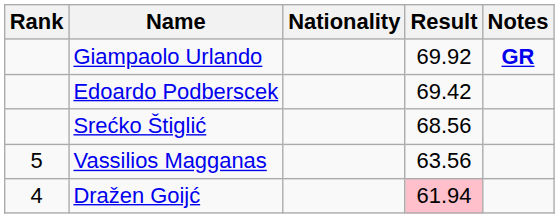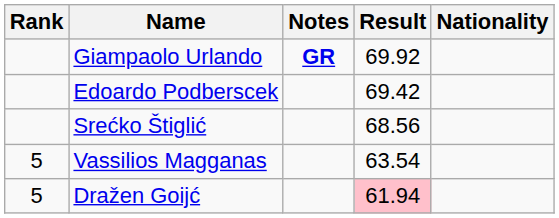 <table class="wikitable sortable" style="text-align:center">
 <tr>
 <th>Rank</th>
 <th>Name</th>
+<th>Notes</th>
+<th>Result</th>
 <th>Nationality</th>
-<th>Result</th>
-<th>Notes</th>
 </tr>
 <tr>
 <td></td>
 <td align=left><a href='#'>Giampaolo Urlando</a></td>
+<td><strong><a href='#'>GR</a></strong></td>
+<td>69.92</td>
 <td align=left></td>
-<td>69.92</td>
-<td><strong><a href='#'>GR</a></strong></td>
 </tr>
 <tr>
 <td></td>
 <td align=left><a href='#'>Edoardo Podberscek</a></td>
+<td></td>
+<td>69.42</td>
 <td align=left></td>
-<td>69.42</td>
-<td></td>
 </tr>
 <tr>
 <td></td>
 <td align=left><a href='#'>Srećko Štiglić</a></td>
+<td></td>
+<td>68.56</td>
 <td align=left></td>
-<td>68.56</td>
-<td></td>
 </tr>
 <tr>
 <td>5</td>
 <td align=left><a href='#'>Vassilios Magganas</a></td>
+<td></td>
+<td>63.54</td>
 <td align=left></td>
-<td>63.56</td>
-<td></td>
 </tr>
 <tr>
-<td>4</td>
+<td>5</td>
 <td align=left><a href='#'>Dražen Goijć</a></td>
+<td></td>
+<td style="background: pink;">61.94</td>
 <td align=left></td>
-<td style="background: pink;">61.94</td>
-<td></td>
 </tr>
 </table>
